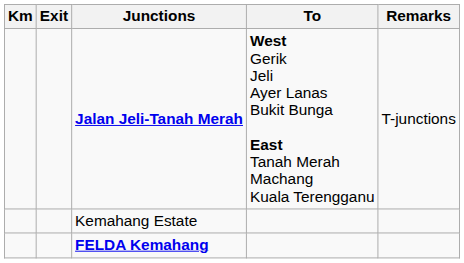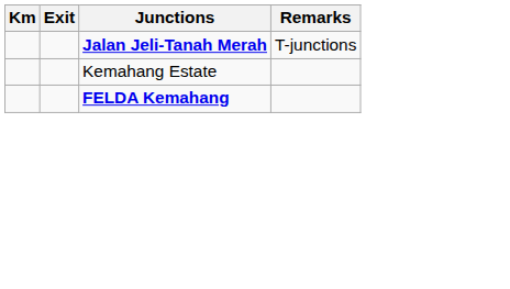 <table class="wikitable">
 <tr>
 <th>Km</th>
 <th>Exit</th>
 <th>Junctions</th>
-<th>To</th>
 <th>Remarks</th>
 </tr>
 <tr>
 <td></td>
 <td></td>
 <td><strong><a href='#'>Jalan Jeli-Tanah Merah</a></strong></td>
-<td><strong>West</strong><br>  Gerik<br>  Jeli<br>  Ayer Lanas<br>  Bukit Bunga<br><br><strong>East</strong><br>  Tanah Merah<br>  Machang<br>  Kuala Terengganu</td>
 <td>T-junctions</td>
 </tr>
 <tr>
 <td></td>
 <td></td>
 <td>Kemahang Estate</td>
 <td></td>
-<td></td>
 </tr>
 <tr>
 <td></td>
 <td></td>
 <td><strong><a href='#'>FELDA Kemahang</a></strong></td>
 <td></td>
-<td></td>
 </tr>
 </table>
